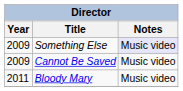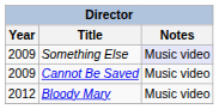 <table class="wikitable" style="font-size: 90%;">
 <tr>
 <th colspan="4" style="background: LightSteelBlue;">Director</th>
 </tr>
 <tr>
 <th>Year</th>
 <th>Title</th>
 <th>Notes</th>
 </tr>
 <tr>
 <td>2009</td>
 <td><em>Something Else</em></td>
 <td style="background: lavender;">Music video</td>
 </tr>
 <tr>
 <td>2009</td>
 <td><em><a href='#'>Cannot Be Saved</a></em></td>
 <td>Music video</td>
 </tr>
 <tr>
-<td>2011</td>
+<td>2012</td>
 <td><em><a href='#'>Bloody Mary</a></em></td>
 <td>Music video</td>
 </tr>
 <tr>
 </tr>
 </table>
